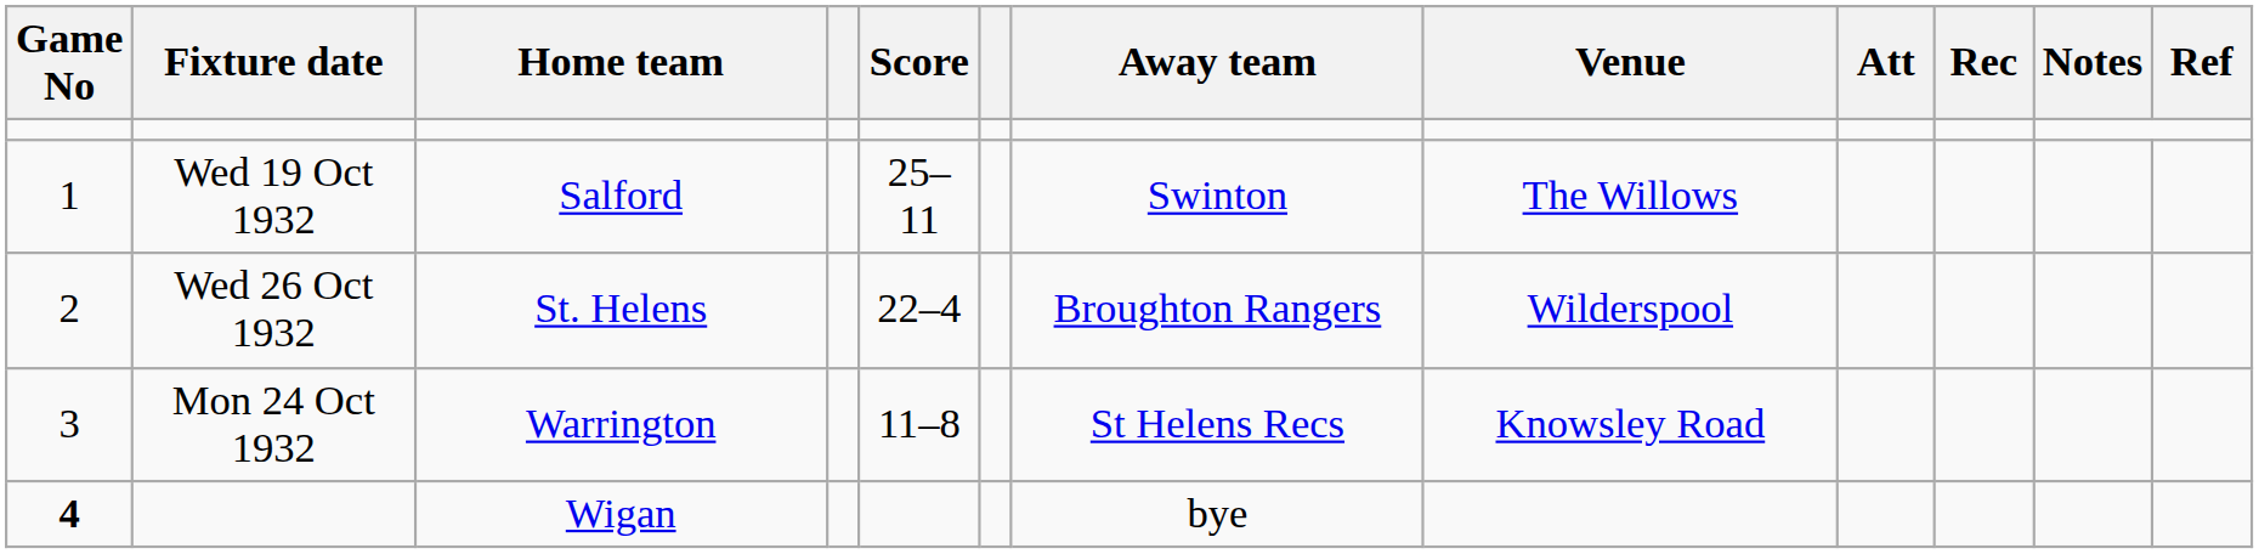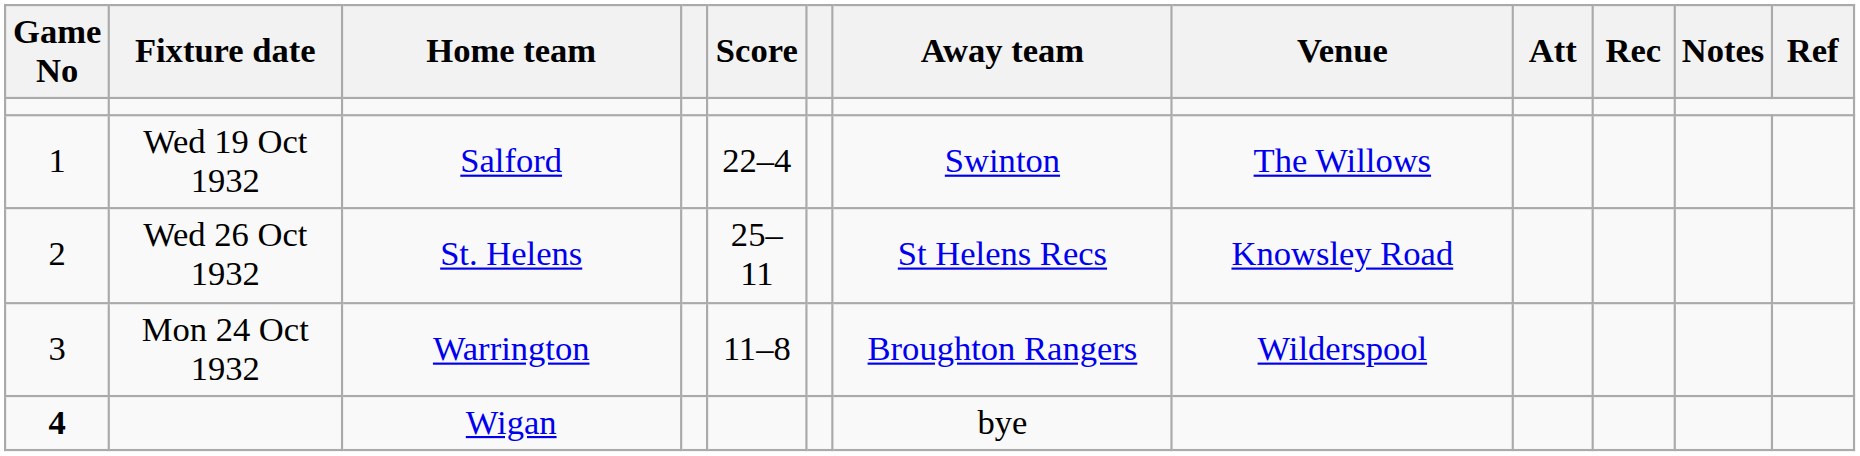 <table class="wikitable" style="text-align:center;">
 <tr>
 <th width=20 abbr="No">Game No</th>
 <th width=100 abbr="Date">Fixture date</th>
 <th width=150 abbr="Home team">Home team</th>
 <th width=5 abbr="space"></th>
 <th width=20 abbr="Score">Score</th>
 <th width=5 abbr="space"></th>
 <th width=150 abbr="Away team">Away team</th>
 <th width=150 abbr="Venue">Venue</th>
 <th width=30 abbr="Att">Att</th>
 <th width=30 abbr="Rec">Rec</th>
 <th width=20 abbr="Notes">Notes</th>
 <th width=30 abbr="Ref">Ref</th>
 </tr>
 <tr>
 <td></td>
 <td></td>
 <td></td>
 <td></td>
 <td></td>
 <td></td>
 <td></td>
 <td></td>
 <td></td>
 <td></td>
 </tr>
 <tr>
 <td>1</td>
 <td>Wed 19 Oct 1932</td>
 <td><a href='#'>Salford</a></td>
 <td></td>
-<td>25–11</td>
+<td>22–4</td>
 <td></td>
 <td><a href='#'>Swinton</a></td>
 <td><a href='#'>The Willows</a></td>
 <td></td>
 <td></td>
 <td></td>
 <td></td>
 </tr>
 <tr>
 <td>2</td>
 <td>Wed 26 Oct 1932</td>
 <td><a href='#'>St. Helens</a></td>
 <td></td>
-<td>22–4</td>
+<td>25–11</td>
 <td></td>
-<td><a href='#'>Broughton Rangers</a></td>
-<td><a href='#'>Wilderspool</a></td>
+<td><a href='#'>St Helens Recs</a></td>
+<td><a href='#'>Knowsley Road</a></td>
 <td></td>
 <td></td>
 <td></td>
 <td></td>
 </tr>
 <tr>
 <td>3</td>
 <td>Mon 24 Oct 1932</td>
 <td><a href='#'>Warrington</a></td>
 <td></td>
 <td>11–8</td>
 <td></td>
-<td><a href='#'>St Helens Recs</a></td>
-<td><a href='#'>Knowsley Road</a></td>
+<td><a href='#'>Broughton Rangers</a></td>
+<td><a href='#'>Wilderspool</a></td>
 <td></td>
 <td></td>
 <td></td>
 <td></td>
 </tr>
 <tr>
 <td><strong>4</strong></td>
 <td></td>
 <td><a href='#'>Wigan</a></td>
 <td></td>
 <td></td>
 <td></td>
 <td>bye</td>
 <td></td>
 <td></td>
 <td></td>
 <td></td>
 <td></td>
 </tr>
 </table>
